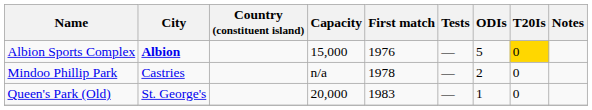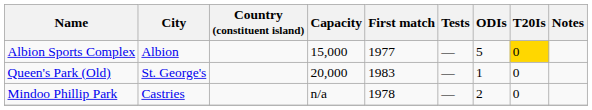 <table class ="wikitable sortable">
 <tr>
 <th>Name</th>
 <th>City</th>
 <th>Country<br><small>(constituent island)</small></th>
 <th>Capacity</th>
 <th>First match</th>
 <th>Tests</th>
 <th>ODIs</th>
 <th>T20Is</th>
 <th>Notes</th>
 </tr>
 <tr>
 <td><a href='#'>Albion Sports Complex</a></td>
-<td><strong><a href='#'>Albion</a></strong></td>
+<td><a href='#'>Albion</a></td>
 <td></td>
 <td>15,000</td>
-<td>1976</td>
+<td>1977</td>
 <td>—</td>
 <td>5</td>
 <td style="background: gold;">0</td>
+<td></td>
+</tr>
+<tr>
+<td><a href='#'>Queen's Park (Old)</a></td>
+<td><a href='#'>St. George's</a></td>
+<td></td>
+<td>20,000</td>
+<td>1983</td>
+<td>—</td>
+<td>1</td>
+<td>0</td>
 <td></td>
 </tr>
 <tr>
 <td><a href='#'>Mindoo Phillip Park</a></td>
 <td><a href='#'>Castries</a></td>
 <td></td>
 <td>n/a</td>
 <td>1978</td>
 <td>—</td>
 <td>2</td>
 <td>0</td>
 <td></td>
 </tr>
 <tr>
-<td><a href='#'>Queen's Park (Old)</a></td>
-<td><a href='#'>St. George's</a></td>
-<td></td>
-<td>20,000</td>
-<td>1983</td>
-<td>—</td>
-<td>1</td>
-<td>0</td>
-<td></td>
-</tr>
-<tr>
 </tr>
 </table>
